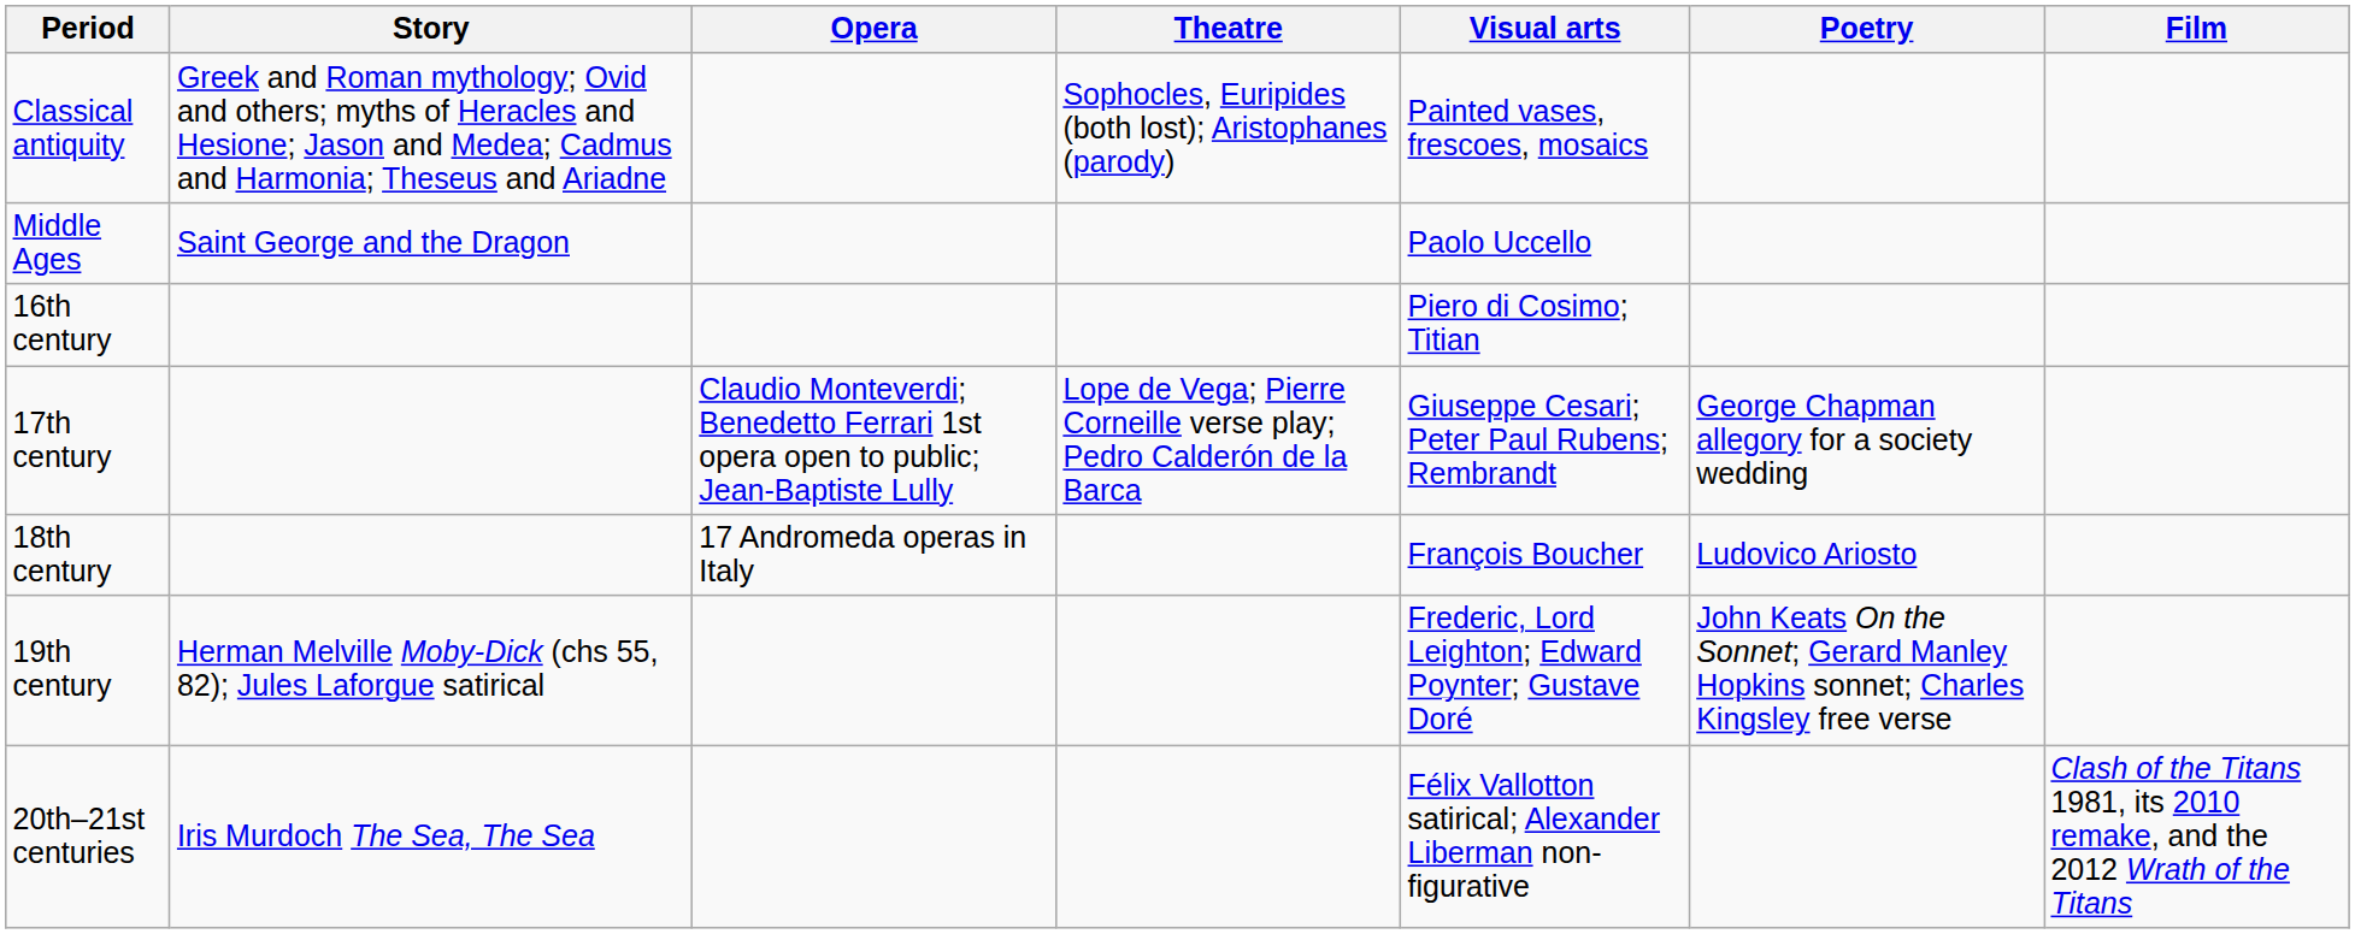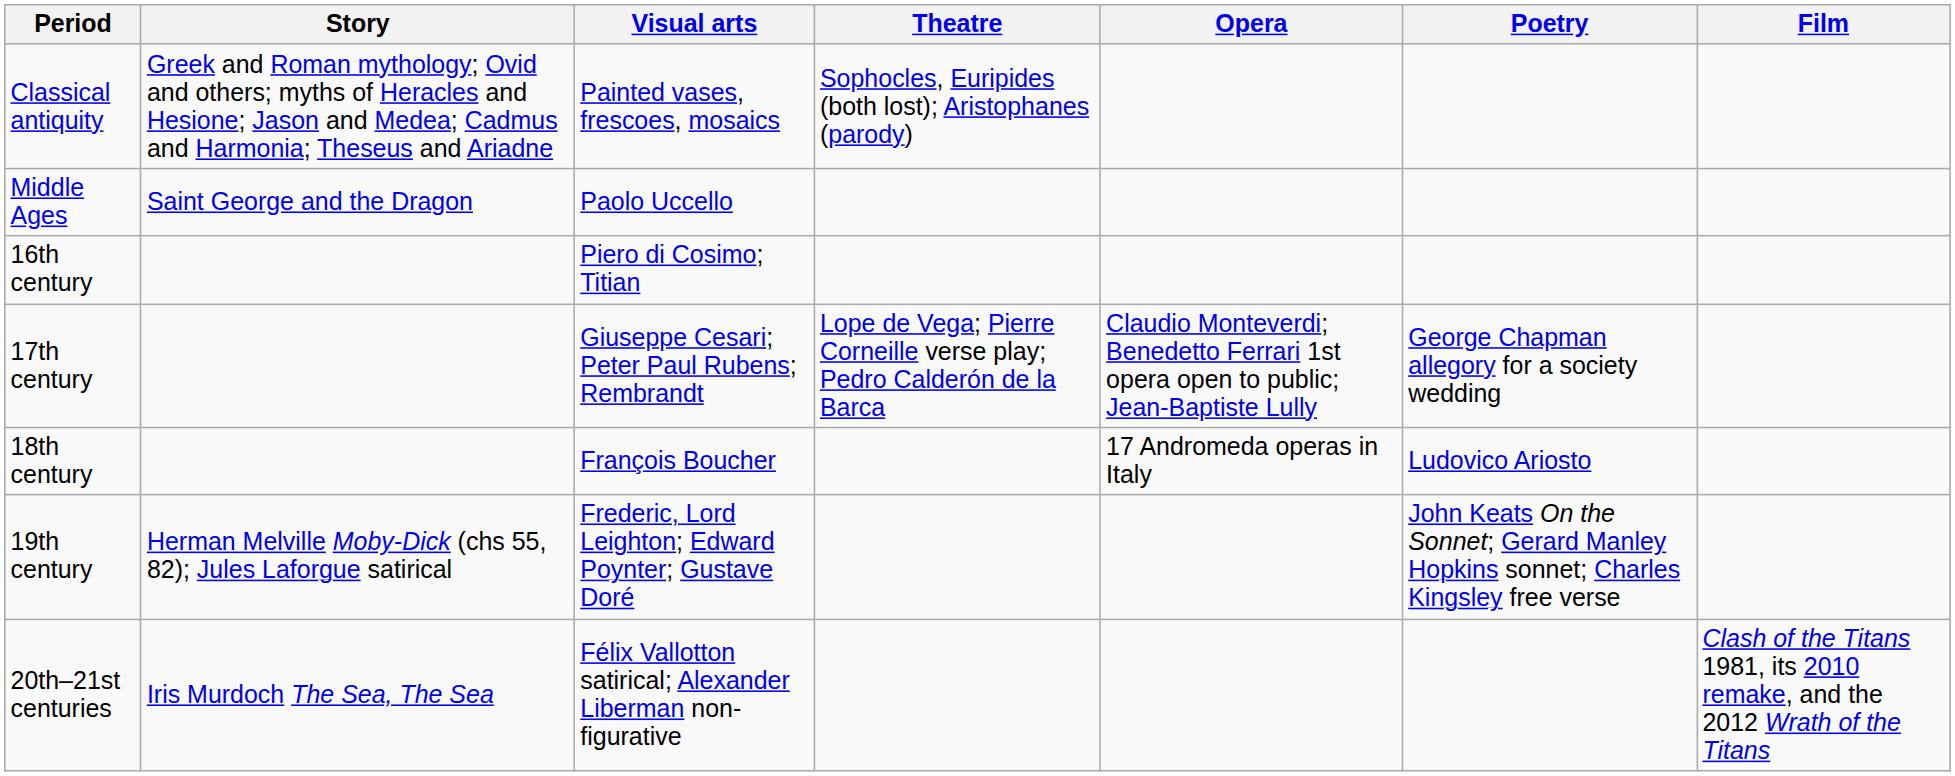 <table class="wikitable">
 <tr>
 <th>Period</th>
 <th>Story</th>
+<th><a href='#'>Visual arts</a></th>
+<th><a href='#'>Theatre</a></th>
 <th><a href='#'>Opera</a></th>
-<th><a href='#'>Theatre</a></th>
-<th><a href='#'>Visual arts</a></th>
 <th><a href='#'>Poetry</a></th>
 <th><a href='#'>Film</a></th>
 </tr>
 <tr>
 <td><a href='#'>Classical antiquity</a></td>
 <td><a href='#'>Greek</a> and <a href='#'>Roman mythology</a>; <a href='#'>Ovid</a> and others; myths of <a href='#'>Heracles</a> and <a href='#'>Hesione</a>; <a href='#'>Jason</a> and <a href='#'>Medea</a>; <a href='#'>Cadmus</a> and <a href='#'>Harmonia</a>; <a href='#'>Theseus</a> and <a href='#'>Ariadne</a></td>
+<td><a href='#'>Painted vases</a>, <a href='#'>frescoes</a>, <a href='#'>mosaics</a></td>
+<td><a href='#'>Sophocles</a>, <a href='#'>Euripides</a> (both lost); <a href='#'>Aristophanes</a> (<a href='#'>parody</a>)</td>
 <td></td>
-<td><a href='#'>Sophocles</a>, <a href='#'>Euripides</a> (both lost); <a href='#'>Aristophanes</a> (<a href='#'>parody</a>)</td>
-<td><a href='#'>Painted vases</a>, <a href='#'>frescoes</a>, <a href='#'>mosaics</a></td>
 <td></td>
 <td></td>
 </tr>
 <tr>
 <td><a href='#'>Middle Ages</a></td>
 <td><a href='#'>Saint George and the Dragon</a></td>
+<td><a href='#'>Paolo Uccello</a></td>
 <td></td>
 <td></td>
-<td><a href='#'>Paolo Uccello</a></td>
 <td></td>
 <td></td>
 </tr>
 <tr>
 <td>16th century</td>
 <td></td>
+<td><a href='#'>Piero di Cosimo</a>; <a href='#'>Titian</a></td>
 <td></td>
 <td></td>
-<td><a href='#'>Piero di Cosimo</a>; <a href='#'>Titian</a></td>
 <td></td>
 <td></td>
 </tr>
 <tr>
 <td>17th century</td>
 <td></td>
+<td><a href='#'>Giuseppe Cesari</a>; <a href='#'>Peter Paul Rubens</a>; <a href='#'>Rembrandt</a></td>
+<td><a href='#'>Lope de Vega</a>; <a href='#'>Pierre Corneille</a> verse play; <a href='#'>Pedro Calderón de la Barca</a></td>
 <td><a href='#'>Claudio Monteverdi</a>; <a href='#'>Benedetto Ferrari</a> 1st opera open to public; <a href='#'>Jean-Baptiste Lully</a></td>
-<td><a href='#'>Lope de Vega</a>; <a href='#'>Pierre Corneille</a> verse play; <a href='#'>Pedro Calderón de la Barca</a></td>
-<td><a href='#'>Giuseppe Cesari</a>; <a href='#'>Peter Paul Rubens</a>; <a href='#'>Rembrandt</a></td>
 <td><a href='#'>George Chapman</a>  <a href='#'>allegory</a> for a society wedding</td>
 <td></td>
 </tr>
 <tr>
 <td>18th century</td>
 <td></td>
+<td><a href='#'>François Boucher</a></td>
+<td></td>
 <td>17 Andromeda operas in Italy</td>
-<td></td>
-<td><a href='#'>François Boucher</a></td>
 <td><a href='#'>Ludovico Ariosto</a> </td>
 <td></td>
 </tr>
 <tr>
 <td>19th century</td>
 <td><a href='#'>Herman Melville</a> <em><a href='#'>Moby-Dick</a></em> (chs 55, 82); <a href='#'>Jules Laforgue</a> satirical</td>
+<td><a href='#'>Frederic, Lord Leighton</a>; <a href='#'>Edward Poynter</a>; <a href='#'>Gustave Doré</a></td>
 <td></td>
 <td></td>
-<td><a href='#'>Frederic, Lord Leighton</a>; <a href='#'>Edward Poynter</a>; <a href='#'>Gustave Doré</a></td>
 <td><a href='#'>John Keats</a> <em>On the Sonnet</em>; <a href='#'>Gerard Manley Hopkins</a> sonnet; <a href='#'>Charles Kingsley</a> free verse</td>
 <td></td>
 </tr>
 <tr>
 <td>20th–21st centuries</td>
 <td><a href='#'>Iris Murdoch</a> <em><a href='#'>The Sea, The Sea</a></em></td>
+<td><a href='#'>Félix Vallotton</a> satirical; <a href='#'>Alexander Liberman</a> non-figurative</td>
 <td></td>
 <td></td>
-<td><a href='#'>Félix Vallotton</a> satirical; <a href='#'>Alexander Liberman</a> non-figurative</td>
 <td></td>
 <td><em><a href='#'>Clash of the Titans</a></em> 1981, its <a href='#'>2010 remake</a>, and the 2012 <em><a href='#'>Wrath of the Titans</a></em></td>
 </tr>
 </table>
